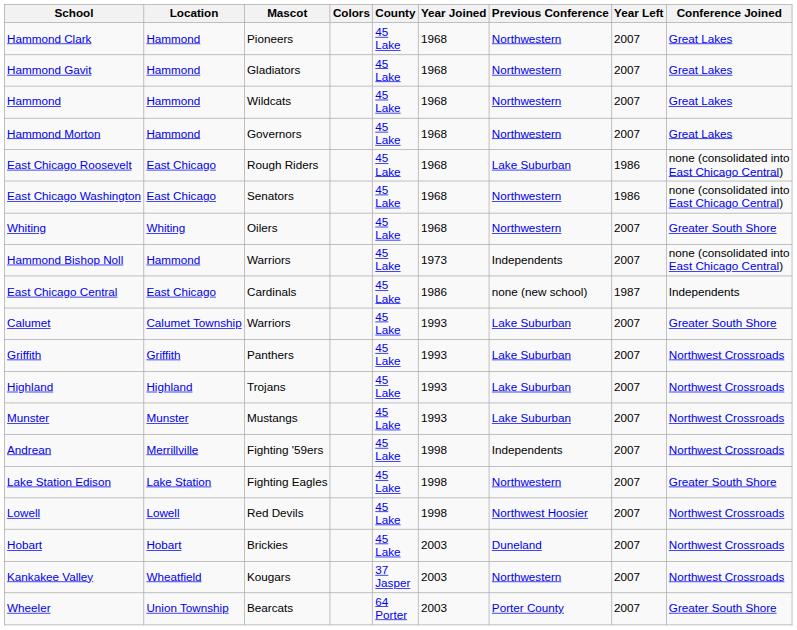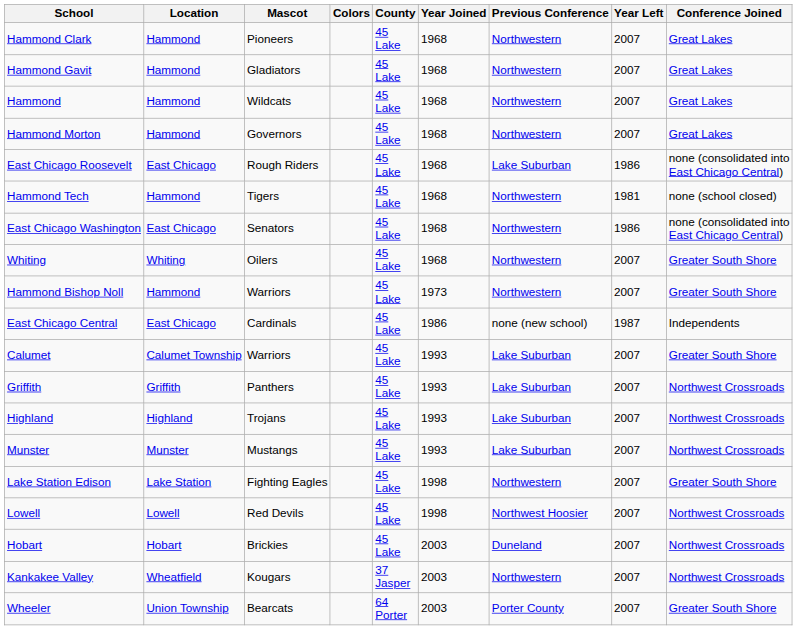 <table class="wikitable">
 <tr>
 <th>School</th>
 <th>Location</th>
 <th>Mascot</th>
 <th>Colors</th>
 <th>County</th>
 <th>Year Joined</th>
 <th>Previous Conference</th>
 <th>Year Left</th>
 <th>Conference Joined</th>
 </tr>
 <tr>
 <td><a href='#'>Hammond Clark</a></td>
 <td><a href='#'>Hammond</a></td>
 <td>Pioneers</td>
 <td> </td>
 <td><a href='#'>45 <br> Lake</a></td>
 <td>1968</td>
 <td><a href='#'>Northwestern</a></td>
 <td>2007</td>
 <td><a href='#'>Great Lakes</a></td>
 </tr>
 <tr>
 <td><a href='#'>Hammond Gavit</a></td>
 <td><a href='#'>Hammond</a></td>
 <td>Gladiators</td>
 <td> </td>
 <td><a href='#'>45 <br> Lake</a></td>
 <td>1968</td>
 <td><a href='#'>Northwestern</a></td>
 <td>2007</td>
 <td><a href='#'>Great Lakes</a></td>
 </tr>
 <tr>
 <td><a href='#'>Hammond</a></td>
 <td><a href='#'>Hammond</a></td>
 <td>Wildcats</td>
 <td> </td>
 <td><a href='#'>45 <br> Lake</a></td>
 <td>1968</td>
 <td><a href='#'>Northwestern</a></td>
 <td>2007</td>
 <td><a href='#'>Great Lakes</a></td>
 </tr>
 <tr>
 <td><a href='#'>Hammond Morton</a></td>
 <td><a href='#'>Hammond</a></td>
 <td>Governors</td>
 <td> </td>
 <td><a href='#'>45 <br> Lake</a></td>
 <td>1968</td>
 <td><a href='#'>Northwestern</a></td>
 <td>2007</td>
 <td><a href='#'>Great Lakes</a></td>
 </tr>
 <tr>
 <td><a href='#'>East Chicago Roosevelt</a></td>
 <td><a href='#'>East Chicago</a></td>
 <td>Rough Riders</td>
 <td> </td>
 <td><a href='#'>45 <br> Lake</a></td>
 <td>1968</td>
 <td><a href='#'>Lake Suburban</a></td>
 <td>1986</td>
 <td>none (consolidated into <br> <a href='#'>East Chicago Central</a>)</td>
 </tr>
 <tr>
+<td><a href='#'>Hammond Tech</a></td>
+<td><a href='#'>Hammond</a></td>
+<td>Tigers</td>
+<td> </td>
+<td><a href='#'>45 <br> Lake</a></td>
+<td>1968</td>
+<td><a href='#'>Northwestern</a></td>
+<td>1981</td>
+<td>none (school closed)</td>
+</tr>
+<tr>
 <td><a href='#'>East Chicago Washington</a></td>
 <td><a href='#'>East Chicago</a></td>
 <td>Senators</td>
 <td> </td>
 <td><a href='#'>45 <br> Lake</a></td>
 <td>1968</td>
 <td><a href='#'>Northwestern</a></td>
 <td>1986</td>
 <td>none (consolidated into <br> <a href='#'>East Chicago Central</a>)</td>
 </tr>
 <tr>
 <td><a href='#'>Whiting</a></td>
 <td><a href='#'>Whiting</a></td>
 <td>Oilers</td>
 <td> </td>
 <td><a href='#'>45 <br> Lake</a></td>
 <td>1968</td>
 <td><a href='#'>Northwestern</a></td>
 <td>2007</td>
 <td><a href='#'>Greater South Shore</a></td>
 </tr>
 <tr>
 <td><a href='#'>Hammond Bishop Noll</a></td>
 <td><a href='#'>Hammond</a></td>
 <td>Warriors</td>
 <td> </td>
 <td><a href='#'>45 <br> Lake</a></td>
 <td>1973</td>
-<td>Independents</td>
+<td><a href='#'>Northwestern</a></td>
 <td>2007</td>
-<td>none (consolidated into <br> <a href='#'>East Chicago Central</a>)</td>
+<td><a href='#'>Greater South Shore</a></td>
 </tr>
 <tr>
 <td><a href='#'>East Chicago Central</a></td>
 <td><a href='#'>East Chicago</a></td>
 <td>Cardinals</td>
 <td>  </td>
 <td><a href='#'>45 <br> Lake</a></td>
 <td>1986</td>
 <td>none (new school)</td>
 <td>1987</td>
 <td>Independents</td>
 </tr>
 <tr>
 <td><a href='#'>Calumet</a></td>
 <td><a href='#'>Calumet Township</a></td>
 <td>Warriors</td>
 <td> </td>
 <td><a href='#'>45 <br> Lake</a></td>
 <td>1993</td>
 <td><a href='#'>Lake Suburban</a></td>
 <td>2007</td>
 <td><a href='#'>Greater South Shore</a></td>
 </tr>
 <tr>
 <td><a href='#'>Griffith</a></td>
 <td><a href='#'>Griffith</a></td>
 <td>Panthers</td>
 <td> </td>
 <td><a href='#'>45 <br> Lake</a></td>
 <td>1993</td>
 <td><a href='#'>Lake Suburban</a></td>
 <td>2007</td>
 <td><a href='#'>Northwest Crossroads</a></td>
 </tr>
 <tr>
 <td><a href='#'>Highland</a></td>
 <td><a href='#'>Highland</a></td>
 <td>Trojans</td>
 <td> </td>
 <td><a href='#'>45 <br> Lake</a></td>
 <td>1993</td>
 <td><a href='#'>Lake Suburban</a></td>
 <td>2007</td>
 <td><a href='#'>Northwest Crossroads</a></td>
 </tr>
 <tr>
 <td><a href='#'>Munster</a></td>
 <td><a href='#'>Munster</a></td>
 <td>Mustangs</td>
 <td> </td>
 <td><a href='#'>45 <br> Lake</a></td>
 <td>1993</td>
 <td><a href='#'>Lake Suburban</a></td>
-<td>2007</td>
-<td><a href='#'>Northwest Crossroads</a></td>
-</tr>
-<tr>
-<td><a href='#'>Andrean</a></td>
-<td><a href='#'>Merrillville</a></td>
-<td>Fighting '59ers</td>
-<td> </td>
-<td><a href='#'>45 <br> Lake</a></td>
-<td>1998</td>
-<td>Independents</td>
 <td>2007</td>
 <td><a href='#'>Northwest Crossroads</a></td>
 </tr>
 <tr>
 <td><a href='#'>Lake Station Edison</a></td>
 <td><a href='#'>Lake Station</a></td>
 <td>Fighting Eagles</td>
 <td> </td>
 <td><a href='#'>45 <br> Lake</a></td>
 <td>1998</td>
 <td><a href='#'>Northwestern</a></td>
 <td>2007</td>
 <td><a href='#'>Greater South Shore</a></td>
 </tr>
 <tr>
 <td><a href='#'>Lowell</a></td>
 <td><a href='#'>Lowell</a></td>
 <td>Red Devils</td>
 <td> </td>
 <td><a href='#'>45 <br> Lake</a></td>
 <td>1998</td>
 <td><a href='#'>Northwest Hoosier</a></td>
 <td>2007</td>
 <td><a href='#'>Northwest Crossroads</a></td>
 </tr>
 <tr>
 <td><a href='#'>Hobart</a></td>
 <td><a href='#'>Hobart</a></td>
 <td>Brickies</td>
 <td> </td>
 <td><a href='#'>45 <br> Lake</a></td>
 <td>2003</td>
 <td><a href='#'>Duneland</a></td>
 <td>2007</td>
 <td><a href='#'>Northwest Crossroads</a></td>
 </tr>
 <tr>
 <td><a href='#'>Kankakee Valley</a></td>
 <td><a href='#'>Wheatfield</a></td>
 <td>Kougars</td>
 <td> </td>
 <td><a href='#'>37 <br> Jasper</a></td>
 <td>2003</td>
 <td><a href='#'>Northwestern</a></td>
 <td>2007</td>
 <td><a href='#'>Northwest Crossroads</a></td>
 </tr>
 <tr>
 <td><a href='#'>Wheeler</a></td>
 <td><a href='#'>Union Township</a></td>
 <td>Bearcats</td>
 <td> </td>
 <td><a href='#'>64 <br> Porter</a></td>
 <td>2003</td>
 <td><a href='#'>Porter County</a></td>
 <td>2007</td>
 <td><a href='#'>Greater South Shore</a></td>
 </tr>
 </table>
